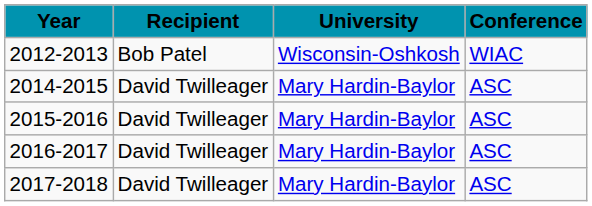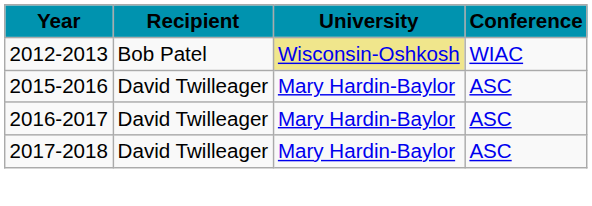 <table class="wikitable sortable" style="font-size:90%;">
 <tr>
 <th style="background:#0093AF;"><span>Year </span></th>
 <th style="background:#0093AF;"><span>Recipient</span></th>
 <th style="background:#0093AF;"><span>University</span></th>
 <th style="background:#0093AF;"><span>Conference</span></th>
 </tr>
 <tr>
 <td>2012-2013</td>
 <td>Bob Patel</td>
-<td><a href='#'>Wisconsin-Oshkosh</a></td>
+<td style="background: khaki;"><a href='#'>Wisconsin-Oshkosh</a></td>
 <td><a href='#'>WIAC</a></td>
-</tr>
-<tr>
-<td>2014-2015</td>
-<td>David Twilleager</td>
-<td><a href='#'>Mary Hardin-Baylor</a></td>
-<td><a href='#'>ASC</a></td>
 </tr>
 <tr>
 <td>2015-2016</td>
 <td>David Twilleager</td>
 <td><a href='#'>Mary Hardin-Baylor</a></td>
 <td><a href='#'>ASC</a></td>
 </tr>
 <tr>
 <td>2016-2017</td>
 <td>David Twilleager</td>
 <td><a href='#'>Mary Hardin-Baylor</a></td>
 <td><a href='#'>ASC</a></td>
 </tr>
 <tr>
 <td>2017-2018</td>
 <td>David Twilleager</td>
 <td><a href='#'>Mary Hardin-Baylor</a></td>
 <td><a href='#'>ASC</a></td>
 </tr>
 </table>
